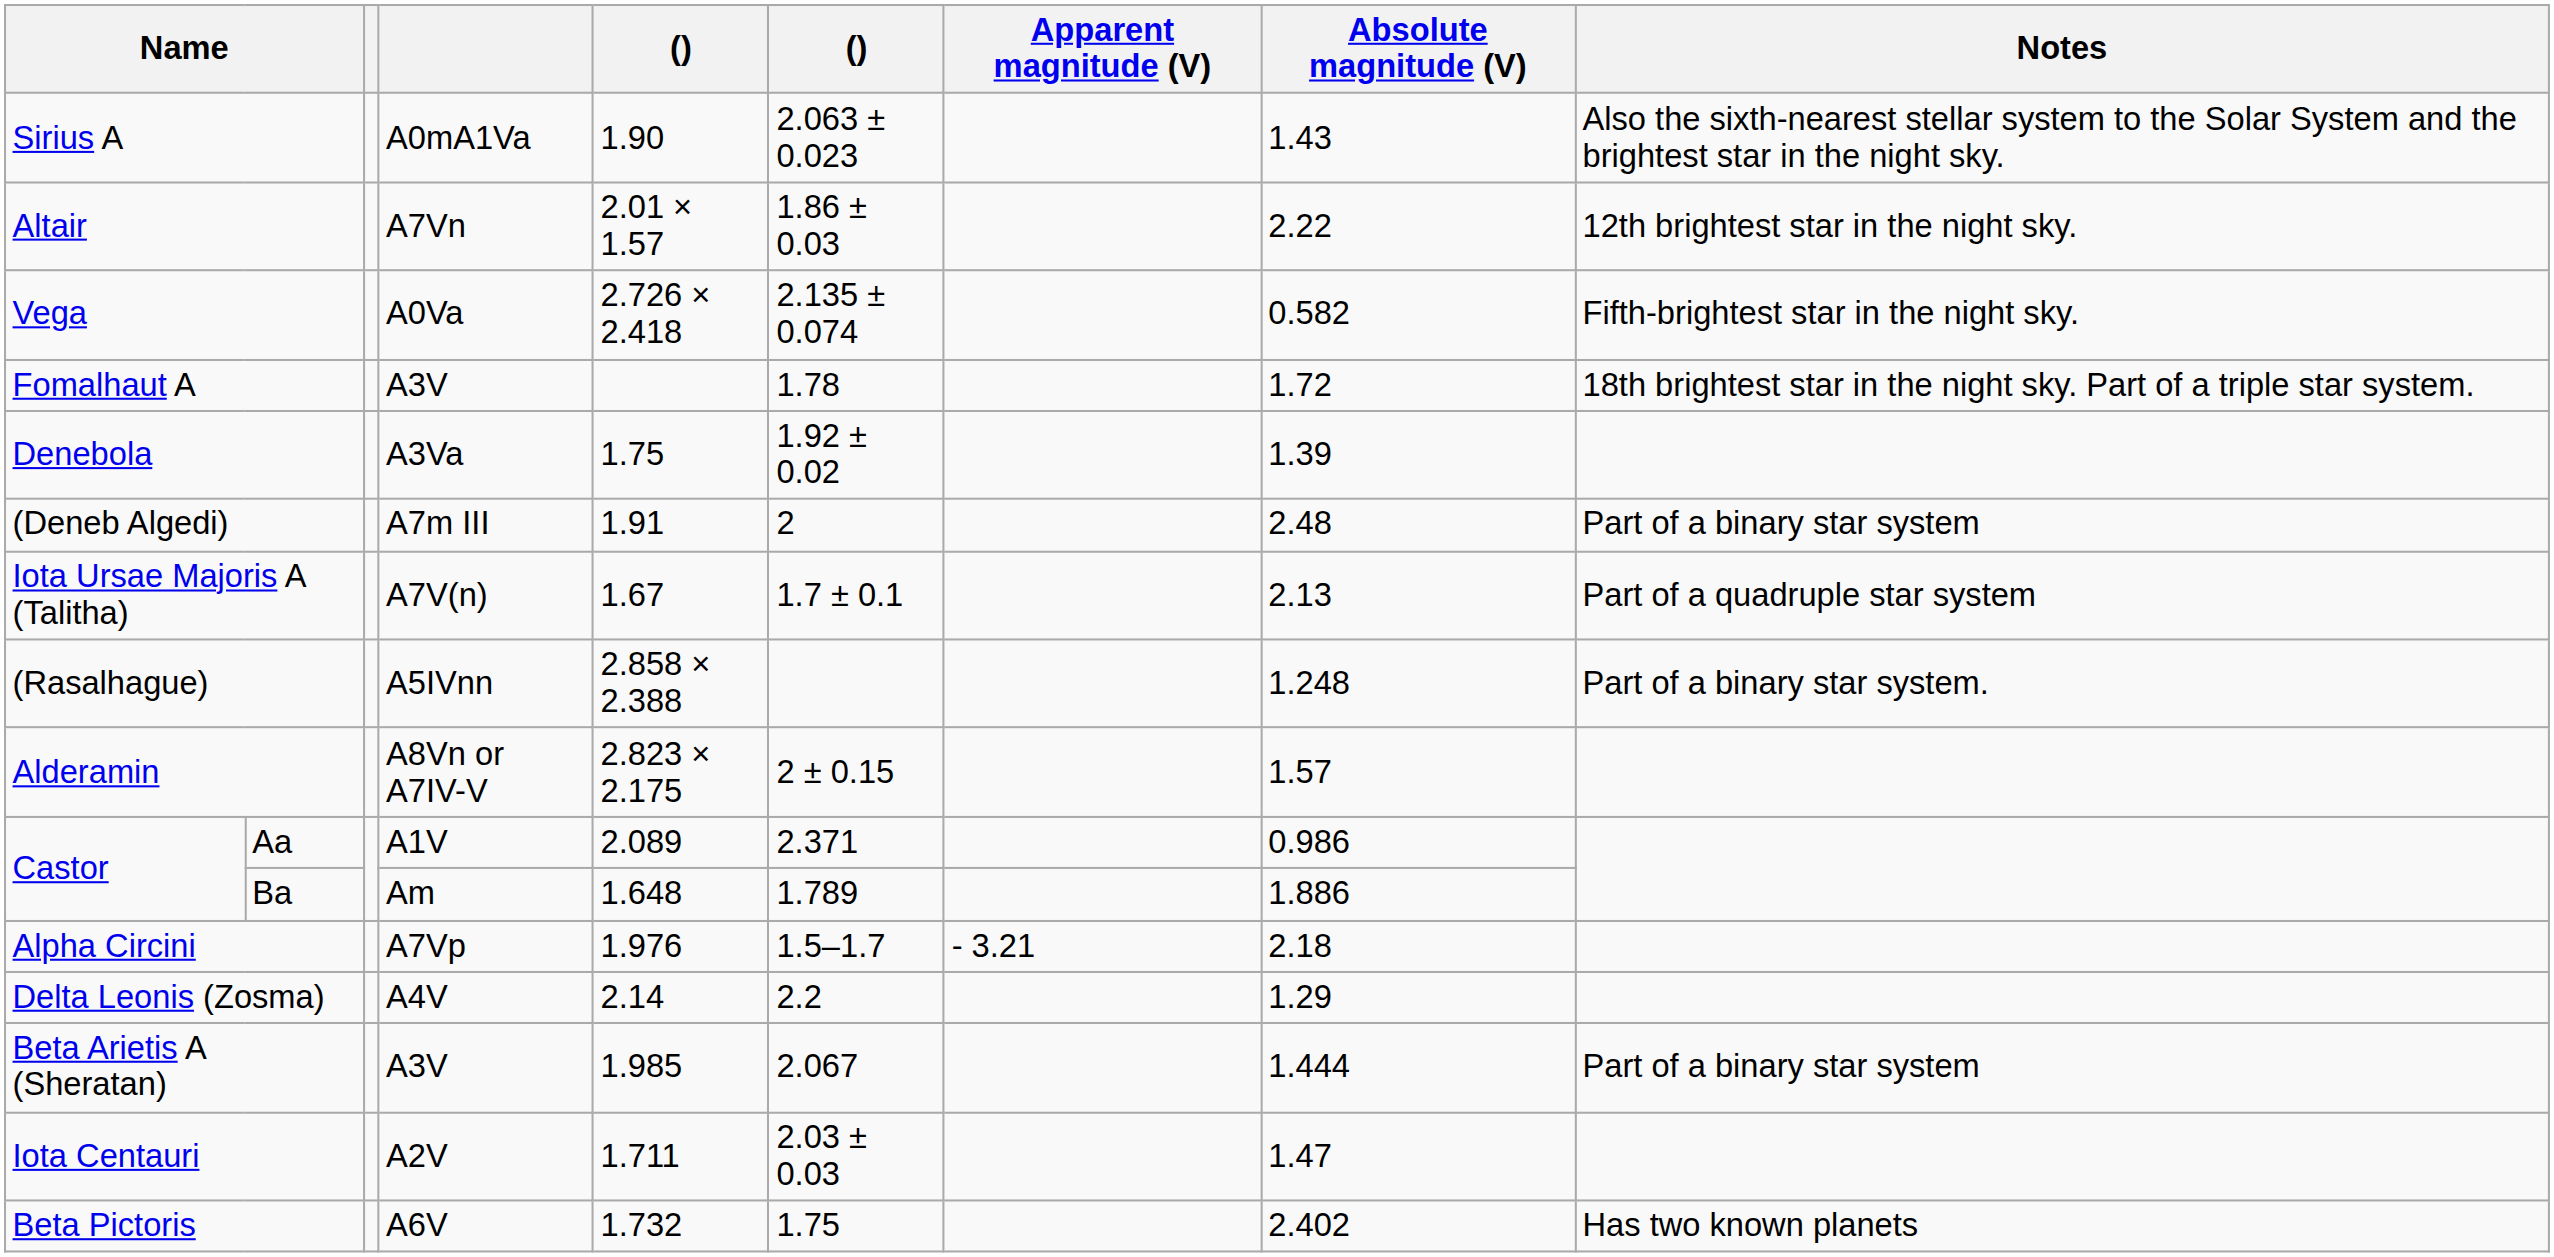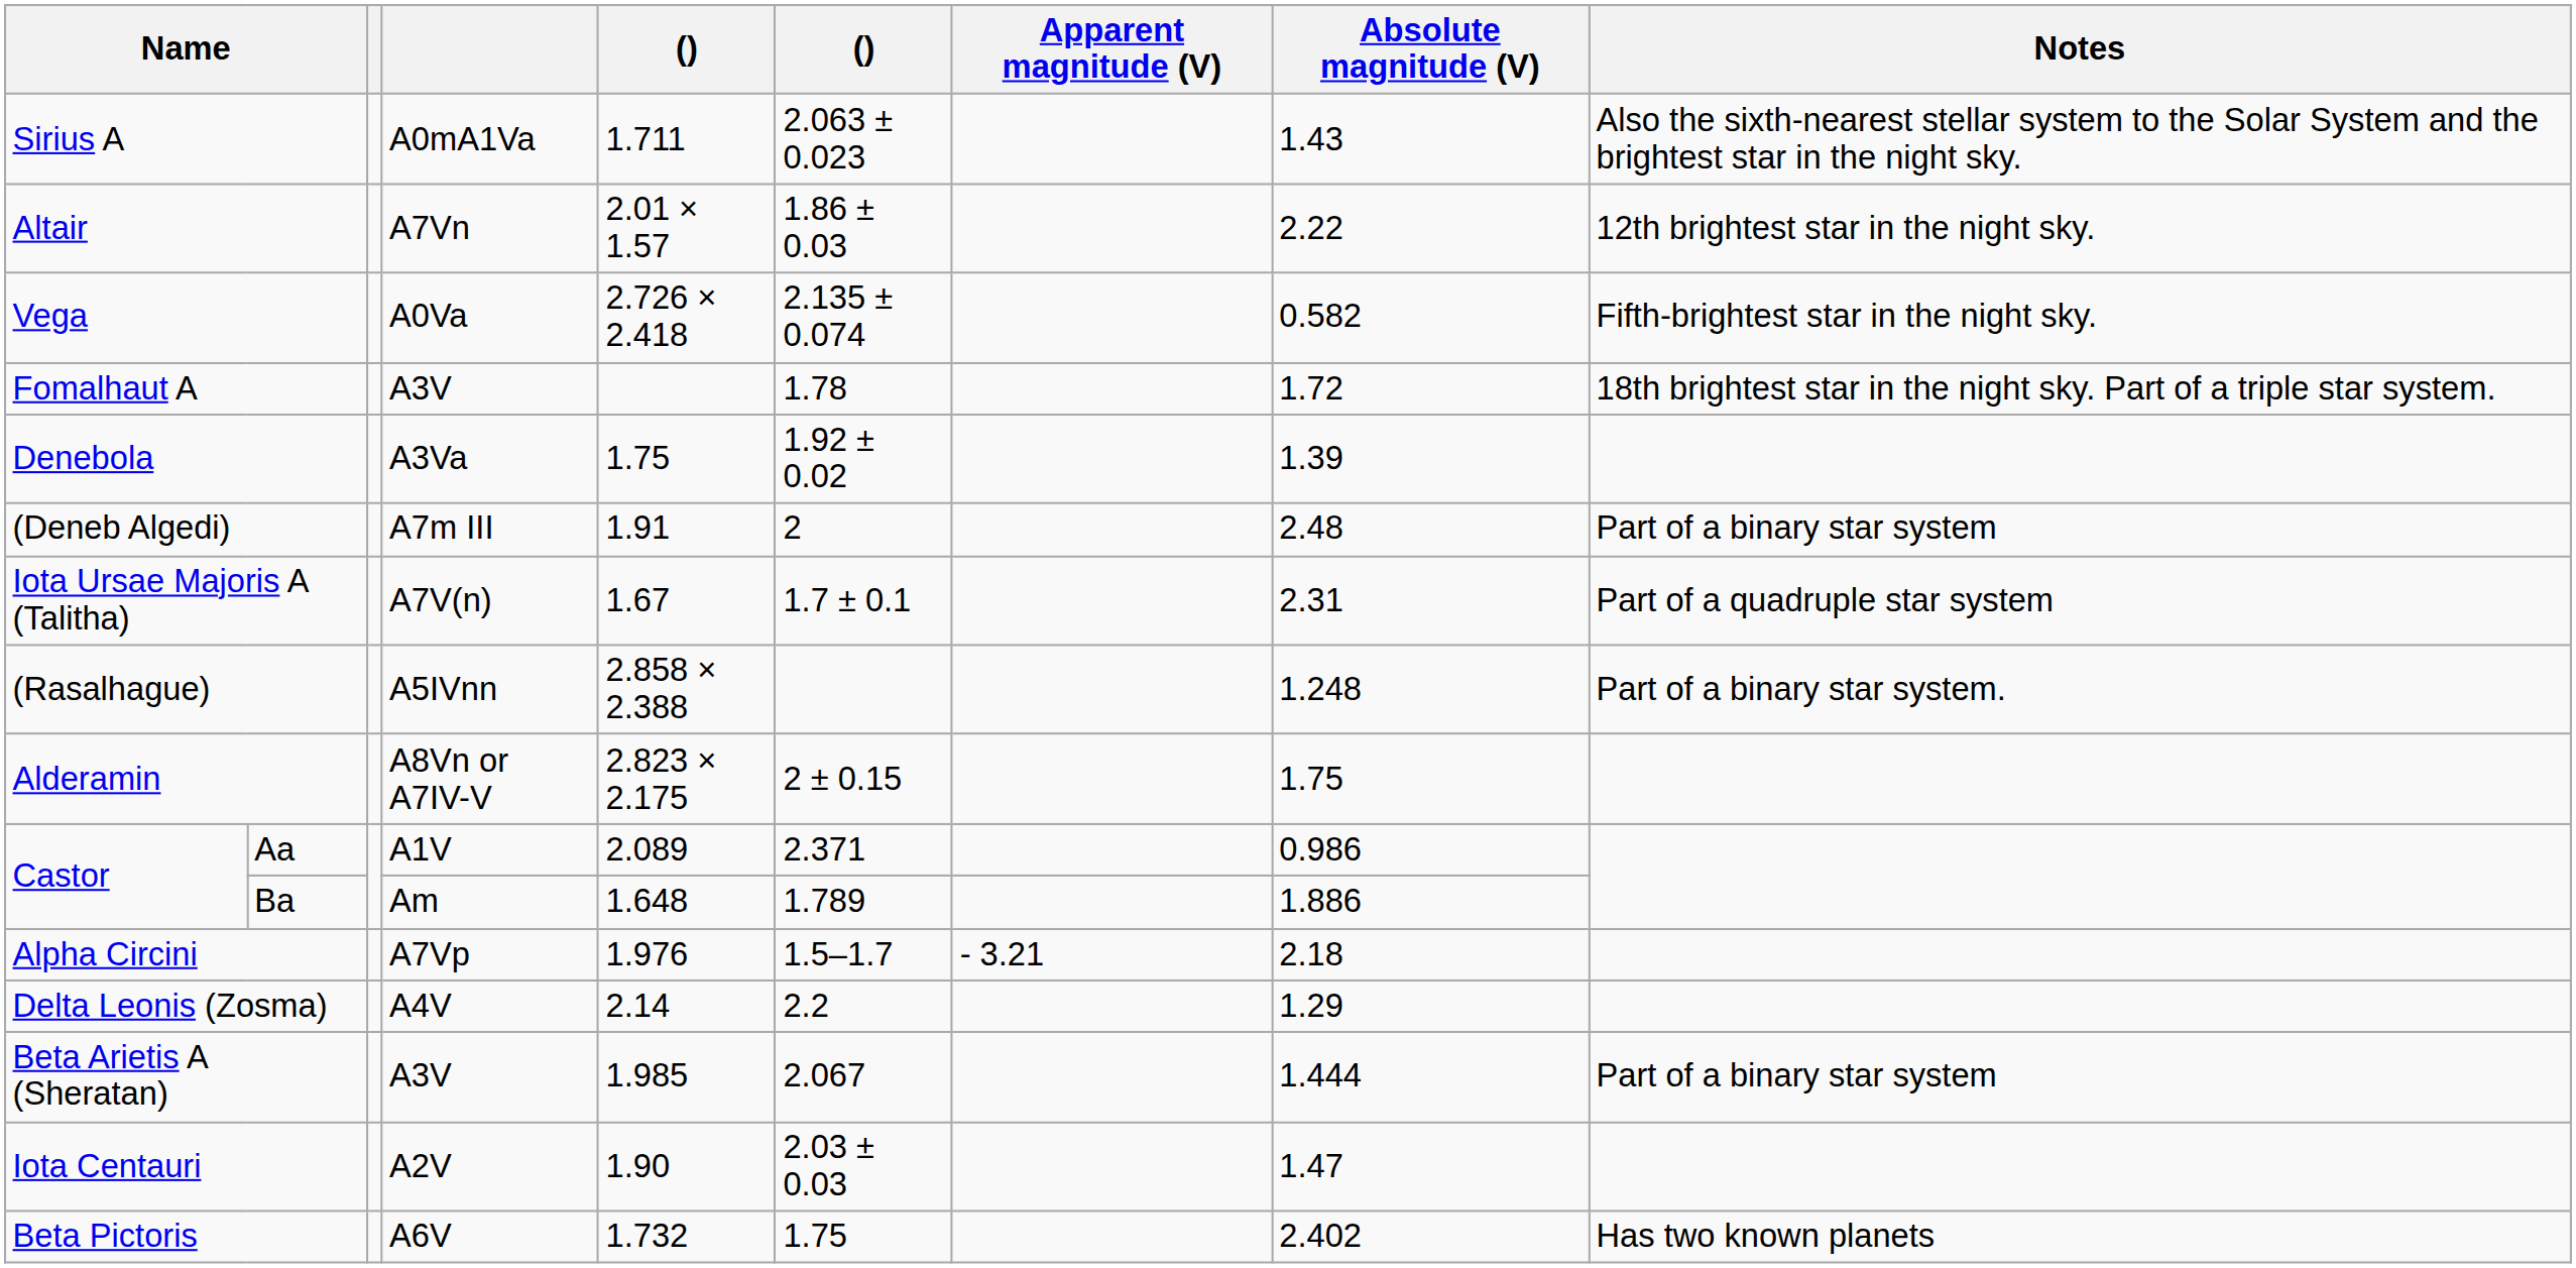 <table class="wikitable sortable sticky-header">
 <tr>
 <th colspan="2">Name</th>
 <th></th>
 <th></th>
 <th data-sort-type="number"> ()</th>
 <th> ()</th>
 <th><a href='#'>Apparent magnitude</a> (V)</th>
 <th><a href='#'>Absolute magnitude</a> (V)</th>
 <th>Notes</th>
 </tr>
 <tr>
 <td colspan="2"><a href='#'>Sirius</a> A</td>
 <td></td>
 <td>A0mA1Va</td>
-<td>1.90</td>
+<td>1.711</td>
 <td>2.063 ± 0.023</td>
 <td></td>
 <td>1.43</td>
 <td>Also the sixth-nearest stellar system to the Solar System and the brightest star in the night sky.</td>
 </tr>
 <tr>
 <td colspan="2"><a href='#'>Altair</a></td>
 <td></td>
 <td>A7Vn</td>
 <td>2.01 × 1.57</td>
 <td>1.86 ± 0.03</td>
 <td></td>
 <td>2.22</td>
 <td>12th brightest star in the night sky.</td>
 </tr>
 <tr>
 <td colspan="2"><a href='#'>Vega</a></td>
 <td></td>
 <td>A0Va</td>
 <td>2.726 × 2.418</td>
 <td>2.135 ± 0.074</td>
 <td></td>
 <td>0.582</td>
 <td>Fifth-brightest star in the night sky.</td>
 </tr>
 <tr>
 <td colspan="2"><a href='#'>Fomalhaut</a> A</td>
 <td></td>
 <td>A3V</td>
 <td></td>
 <td>1.78</td>
 <td></td>
 <td>1.72</td>
 <td>18th brightest star in the night sky. Part of a triple star system.</td>
 </tr>
 <tr>
 <td colspan="2"><a href='#'>Denebola</a></td>
 <td></td>
 <td>A3Va</td>
 <td>1.75</td>
 <td>1.92 ± 0.02</td>
 <td></td>
 <td>1.39</td>
 <td></td>
 </tr>
 <tr>
 <td colspan="2"> (Deneb Algedi)</td>
 <td></td>
 <td>A7m III</td>
 <td>1.91</td>
 <td>2</td>
 <td></td>
 <td>2.48</td>
 <td>Part of a binary star system</td>
 </tr>
 <tr>
 <td colspan="2"><a href='#'>Iota Ursae Majoris</a> A (Talitha)</td>
 <td></td>
 <td>A7V(n)</td>
 <td>1.67</td>
 <td>1.7 ± 0.1</td>
 <td></td>
-<td>2.13</td>
+<td>2.31</td>
 <td>Part of a quadruple star system</td>
 </tr>
 <tr>
 <td colspan="2"> (Rasalhague)</td>
 <td></td>
 <td>A5IVnn</td>
 <td>2.858 × 2.388</td>
 <td></td>
 <td></td>
 <td>1.248</td>
 <td>Part of a binary star system.</td>
 </tr>
 <tr>
 <td colspan="2"><a href='#'>Alderamin</a></td>
 <td></td>
 <td>A8Vn or A7IV-V</td>
 <td>2.823 × 2.175</td>
 <td>2 ± 0.15</td>
 <td></td>
-<td>1.57</td>
+<td>1.75</td>
 <td></td>
 </tr>
 <tr>
 <td rowspan="2"><a href='#'>Castor</a></td>
 <td>Aa</td>
 <td rowspan="2"></td>
 <td>A1V</td>
 <td>2.089</td>
 <td>2.371</td>
 <td></td>
 <td>0.986</td>
 <td rowspan="2"></td>
 </tr>
 <tr>
 <td>Ba</td>
 <td>Am</td>
 <td>1.648</td>
 <td>1.789</td>
 <td></td>
 <td>1.886</td>
 </tr>
 <tr>
 <td colspan="2"><a href='#'>Alpha Circini</a></td>
 <td></td>
 <td>A7Vp</td>
 <td>1.976</td>
 <td>1.5–1.7</td>
 <td> - 3.21</td>
 <td>2.18</td>
 <td></td>
 </tr>
 <tr>
 <td colspan="2"><a href='#'>Delta Leonis</a> (Zosma)</td>
 <td></td>
 <td>A4V</td>
 <td>2.14</td>
 <td>2.2</td>
 <td></td>
 <td>1.29</td>
 <td></td>
 </tr>
 <tr>
 <td colspan="2"><a href='#'>Beta Arietis</a> A (Sheratan)</td>
 <td></td>
 <td>A3V</td>
 <td>1.985</td>
 <td>2.067</td>
 <td></td>
 <td>1.444</td>
 <td>Part of a binary star system</td>
 </tr>
 <tr>
 <td colspan="2"><a href='#'>Iota Centauri</a></td>
 <td></td>
 <td>A2V</td>
-<td>1.711</td>
+<td>1.90</td>
 <td>2.03 ± 0.03</td>
 <td></td>
 <td>1.47</td>
 <td></td>
 </tr>
 <tr>
 <td colspan="2"><a href='#'>Beta Pictoris</a></td>
 <td></td>
 <td>A6V</td>
 <td>1.732</td>
 <td>1.75</td>
 <td></td>
 <td>2.402</td>
 <td>Has two known planets</td>
 </tr>
 </table>
